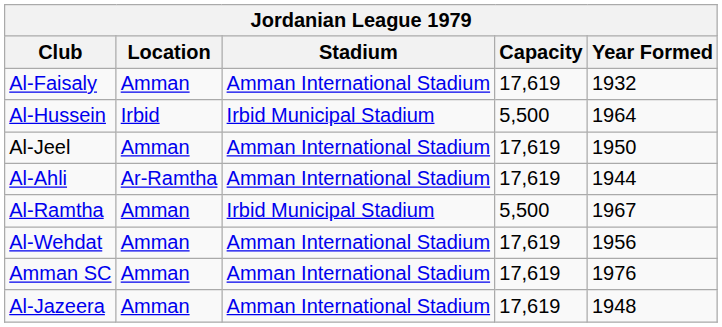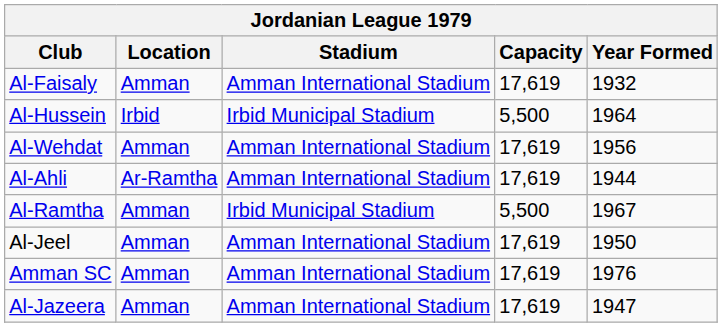 <table class="wikitable">
 <tr>
 <th colspan="5">Jordanian  League 1979</th>
 </tr>
 <tr>
 <th>Club</th>
 <th>Location</th>
 <th>Stadium</th>
 <th>Capacity</th>
 <th>Year Formed</th>
 </tr>
 <tr style="vertical-align:top;">
 <td><a href='#'>Al-Faisaly</a></td>
 <td><a href='#'>Amman</a></td>
 <td><a href='#'>Amman International Stadium</a></td>
 <td>17,619</td>
 <td>1932</td>
 </tr>
 <tr style="vertical-align:top;">
 <td><a href='#'>Al-Hussein</a></td>
 <td><a href='#'>Irbid</a></td>
 <td><a href='#'>Irbid Municipal Stadium</a></td>
 <td>5,500</td>
 <td>1964</td>
 </tr>
 <tr style="vertical-align:top;">
-<td>Al-Jeel</td>
+<td><a href='#'>Al-Wehdat</a></td>
 <td><a href='#'>Amman</a></td>
 <td><a href='#'>Amman International Stadium</a></td>
 <td>17,619</td>
-<td>1950</td>
+<td>1956</td>
 </tr>
 <tr style="vertical-align:top;">
 <td><a href='#'>Al-Ahli</a></td>
 <td><a href='#'>Ar-Ramtha</a></td>
 <td><a href='#'>Amman International Stadium</a></td>
 <td>17,619</td>
 <td>1944</td>
 </tr>
 <tr style="vertical-align:top;">
 <td><a href='#'>Al-Ramtha</a></td>
 <td><a href='#'>Amman</a></td>
 <td><a href='#'>Irbid Municipal Stadium</a></td>
 <td>5,500</td>
 <td>1967</td>
 </tr>
 <tr style="vertical-align:top;">
-<td><a href='#'>Al-Wehdat</a></td>
+<td>Al-Jeel</td>
 <td><a href='#'>Amman</a></td>
 <td><a href='#'>Amman International Stadium</a></td>
 <td>17,619</td>
-<td>1956</td>
+<td>1950</td>
 </tr>
 <tr style="vertical-align:top;">
 <td><a href='#'>Amman SC</a></td>
 <td><a href='#'>Amman</a></td>
 <td><a href='#'>Amman International Stadium</a></td>
 <td>17,619</td>
 <td>1976</td>
 </tr>
 <tr style="vertical-align:top;">
 <td><a href='#'>Al-Jazeera</a></td>
 <td><a href='#'>Amman</a></td>
 <td><a href='#'>Amman International Stadium</a></td>
 <td>17,619</td>
-<td>1948</td>
+<td>1947</td>
 </tr>
 </table>
